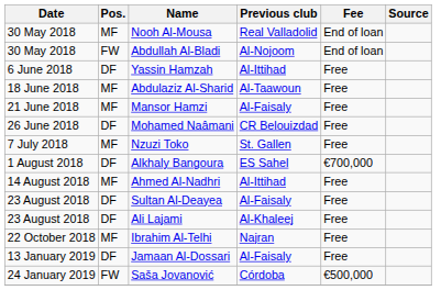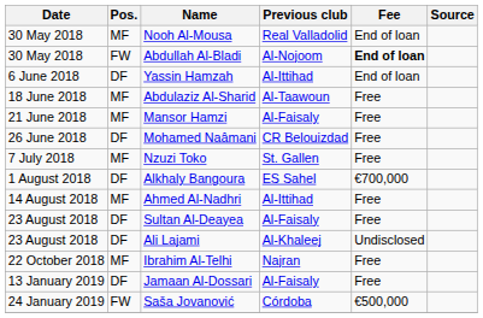 <table class="wikitable" style="text-align:left">
 <tr>
 <th>Date</th>
 <th>Pos.</th>
 <th>Name</th>
 <th>Previous club</th>
 <th>Fee</th>
 <th>Source</th>
 </tr>
 <tr>
 <td>30 May 2018</td>
 <td>MF</td>
 <td> <a href='#'>Nooh Al-Mousa</a></td>
 <td> <a href='#'>Real Valladolid</a></td>
 <td>End of loan</td>
 <td></td>
 </tr>
 <tr>
 <td>30 May 2018</td>
 <td>FW</td>
 <td> <a href='#'>Abdullah Al-Bladi</a></td>
 <td> <a href='#'>Al-Nojoom</a></td>
-<td>End of loan</td>
+<td><strong>End of loan</strong></td>
 <td></td>
 </tr>
 <tr>
 <td>6 June 2018</td>
 <td>DF</td>
 <td> <a href='#'>Yassin Hamzah</a></td>
 <td> <a href='#'>Al-Ittihad</a></td>
-<td>Free</td>
+<td>End of loan</td>
 <td></td>
 </tr>
 <tr>
 <td>18 June 2018</td>
 <td>MF</td>
 <td> <a href='#'>Abdulaziz Al-Sharid</a></td>
 <td> <a href='#'>Al-Taawoun</a></td>
 <td>Free</td>
 <td></td>
 </tr>
 <tr>
 <td>21 June 2018</td>
 <td>MF</td>
 <td> <a href='#'>Mansor Hamzi</a></td>
 <td> <a href='#'>Al-Faisaly</a></td>
 <td>Free</td>
 <td></td>
 </tr>
 <tr>
 <td>26 June 2018</td>
 <td>DF</td>
 <td> <a href='#'>Mohamed Naâmani</a></td>
 <td> <a href='#'>CR Belouizdad</a></td>
 <td>Free</td>
 <td></td>
 </tr>
 <tr>
 <td>7 July 2018</td>
 <td>MF</td>
 <td> <a href='#'>Nzuzi Toko</a></td>
 <td> <a href='#'>St. Gallen</a></td>
 <td>Free</td>
 <td></td>
 </tr>
 <tr>
 <td>1 August 2018</td>
 <td>DF</td>
 <td> <a href='#'>Alkhaly Bangoura</a></td>
 <td> <a href='#'>ES Sahel</a></td>
 <td>€700,000</td>
 <td></td>
 </tr>
 <tr>
 <td>14 August 2018</td>
 <td>MF</td>
 <td> <a href='#'>Ahmed Al-Nadhri</a></td>
 <td> <a href='#'>Al-Ittihad</a></td>
 <td>Free</td>
 <td></td>
 </tr>
 <tr>
 <td>23 August 2018</td>
 <td>DF</td>
 <td> <a href='#'>Sultan Al-Deayea</a></td>
 <td> <a href='#'>Al-Faisaly</a></td>
 <td>Free</td>
 <td></td>
 </tr>
 <tr>
 <td>23 August 2018</td>
 <td>DF</td>
 <td> <a href='#'>Ali Lajami</a></td>
 <td> <a href='#'>Al-Khaleej</a></td>
-<td>Free</td>
+<td>Undisclosed</td>
 <td></td>
 </tr>
 <tr>
 <td>22 October 2018</td>
 <td>MF</td>
 <td> <a href='#'>Ibrahim Al-Telhi</a></td>
 <td> <a href='#'>Najran</a></td>
 <td>Free</td>
 <td></td>
 </tr>
 <tr>
 <td>13 January 2019</td>
 <td>DF</td>
 <td> <a href='#'>Jamaan Al-Dossari</a></td>
 <td> <a href='#'>Al-Faisaly</a></td>
 <td>Free</td>
 <td></td>
 </tr>
 <tr>
 <td>24 January 2019</td>
 <td>FW</td>
 <td> <a href='#'>Saša Jovanović</a></td>
 <td> <a href='#'>Córdoba</a></td>
 <td>€500,000</td>
 <td></td>
 </tr>
 <tr>
 </tr>
 </table>
